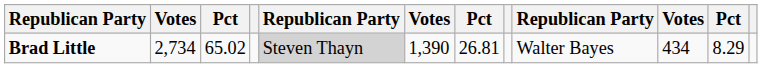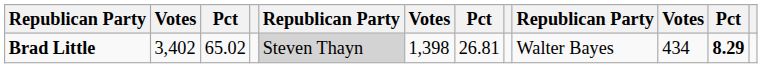 <table class="wikitable">
 <tr>
 <th>Republican Party</th>
 <th>Votes</th>
 <th>Pct</th>
 <th></th>
 <th>Republican Party</th>
 <th>Votes</th>
 <th>Pct</th>
 <th></th>
 <th>Republican Party</th>
 <th>Votes</th>
 <th>Pct</th>
 <th></th>
 </tr>
 <tr>
 <td><strong>Brad Little</strong></td>
-<td>2,734</td>
+<td>3,402</td>
 <td>65.02</td>
 <td></td>
 <td style="background: lightgrey;">Steven Thayn</td>
-<td>1,390</td>
+<td>1,398</td>
 <td>26.81</td>
 <td></td>
 <td>Walter Bayes</td>
 <td>434</td>
-<td>8.29</td>
+<td><strong>8.29</strong></td>
 <td></td>
 </tr>
 </table>
